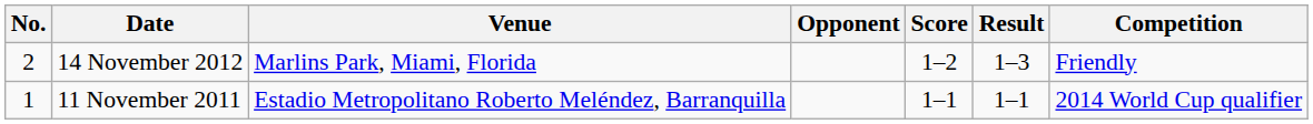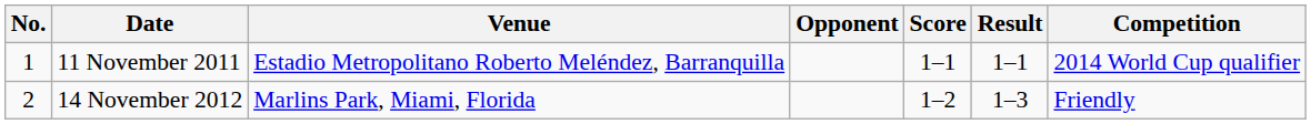 <table class="wikitable sortable">
 <tr>
 <th scope="col">No.</th>
 <th scope="col">Date</th>
 <th scope="col">Venue</th>
 <th scope="col">Opponent</th>
 <th scope="col">Score</th>
 <th scope="col">Result</th>
 <th scope="col">Competition</th>
 </tr>
 <tr>
+<td align="center">1</td>
+<td>11 November 2011</td>
+<td><a href='#'>Estadio Metropolitano Roberto Meléndez</a>, <a href='#'>Barranquilla</a></td>
+<td></td>
+<td align="center">1–1</td>
+<td align="center">1–1</td>
+<td><a href='#'>2014 World Cup qualifier</a></td>
+</tr>
+<tr>
 <td align="center">2</td>
 <td>14 November 2012</td>
 <td><a href='#'>Marlins Park</a>, <a href='#'>Miami</a>, <a href='#'>Florida</a></td>
 <td></td>
 <td align="center">1–2</td>
 <td align="center">1–3</td>
 <td><a href='#'>Friendly</a></td>
 </tr>
-<tr>
-<td align="center">1</td>
-<td>11 November 2011</td>
-<td><a href='#'>Estadio Metropolitano Roberto Meléndez</a>, <a href='#'>Barranquilla</a></td>
-<td></td>
-<td align="center">1–1</td>
-<td align="center">1–1</td>
-<td><a href='#'>2014 World Cup qualifier</a></td>
-</tr>
 </table>
